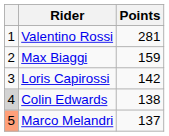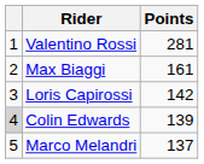 <table class="wikitable" style="font-size: 95%;">
 <tr>
 <th></th>
 <th>Rider</th>
 <th>Points</th>
 </tr>
 <tr>
 <td align=center>1</td>
 <td> <a href='#'>Valentino Rossi</a></td>
 <td align=right>281</td>
 </tr>
 <tr>
 <td align=center>2</td>
 <td> <a href='#'>Max Biaggi</a></td>
-<td align=right>159</td>
+<td align=right>161</td>
 </tr>
 <tr>
 <td align=center>3</td>
 <td> <a href='#'>Loris Capirossi</a></td>
 <td align=right>142</td>
 </tr>
 <tr>
 <td align=center style="background: lightgrey;">4</td>
 <td> <a href='#'>Colin Edwards</a></td>
-<td align=right>138</td>
+<td align=right>139</td>
 </tr>
 <tr>
-<td align=center style="background: lightsalmon;">5</td>
+<td align=center>5</td>
 <td> <a href='#'>Marco Melandri</a></td>
 <td align=right>137</td>
 </tr>
 </table>
